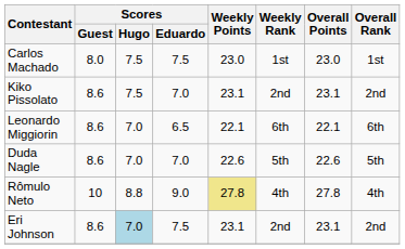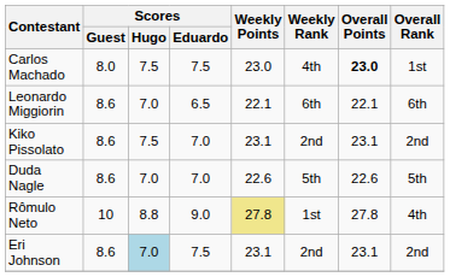 <table class="wikitable" style="text-align:center; width:80%;">
 <tr>
 <th style="width:23%;" rowspan="2">Contestant</th>
 <th colspan="3">Scores</th>
 <th rowspan="2">Weekly Points</th>
 <th rowspan="2">Weekly Rank</th>
 <th rowspan="2">Overall Points</th>
 <th rowspan="2">Overall Rank</th>
 </tr>
 <tr>
 <th style="width:10%;">Guest</th>
 <th style="width:10%;">Hugo</th>
 <th style="width:10%;">Eduardo</th>
 </tr>
 <tr>
 <td align="left">Carlos Machado</td>
 <td>8.0</td>
 <td>7.5</td>
 <td>7.5</td>
 <td>23.0</td>
+<td>4th</td>
+<td><strong>23.0</strong></td>
 <td>1st</td>
-<td>23.0</td>
-<td>1st</td>
+</tr>
+<tr>
+<td align="left">Leonardo Miggiorin</td>
+<td>8.6</td>
+<td>7.0</td>
+<td>6.5</td>
+<td>22.1</td>
+<td>6th</td>
+<td>22.1</td>
+<td>6th</td>
 </tr>
 <tr>
 <td align="left">Kiko Pissolato</td>
 <td>8.6</td>
 <td>7.5</td>
 <td>7.0</td>
 <td>23.1</td>
 <td>2nd</td>
 <td>23.1</td>
 <td>2nd</td>
-</tr>
-<tr>
-<td align="left">Leonardo Miggiorin</td>
-<td>8.6</td>
-<td>7.0</td>
-<td>6.5</td>
-<td>22.1</td>
-<td>6th</td>
-<td>22.1</td>
-<td>6th</td>
 </tr>
 <tr>
 <td align="left">Duda Nagle</td>
 <td>8.6</td>
 <td>7.0</td>
 <td>7.0</td>
 <td>22.6</td>
 <td>5th</td>
 <td>22.6</td>
 <td>5th</td>
 </tr>
 <tr>
 <td align="left">Rômulo Neto</td>
 <td>10</td>
 <td>8.8</td>
 <td>9.0</td>
 <td style="background: khaki;">27.8</td>
-<td>4th</td>
+<td>1st</td>
 <td>27.8</td>
 <td>4th</td>
 </tr>
 <tr>
 <td align="left">Eri Johnson</td>
 <td>8.6</td>
 <td style="background: lightblue;">7.0</td>
 <td>7.5</td>
 <td>23.1</td>
 <td>2nd</td>
 <td>23.1</td>
 <td>2nd</td>
 </tr>
 <tr>
 </tr>
 </table>
